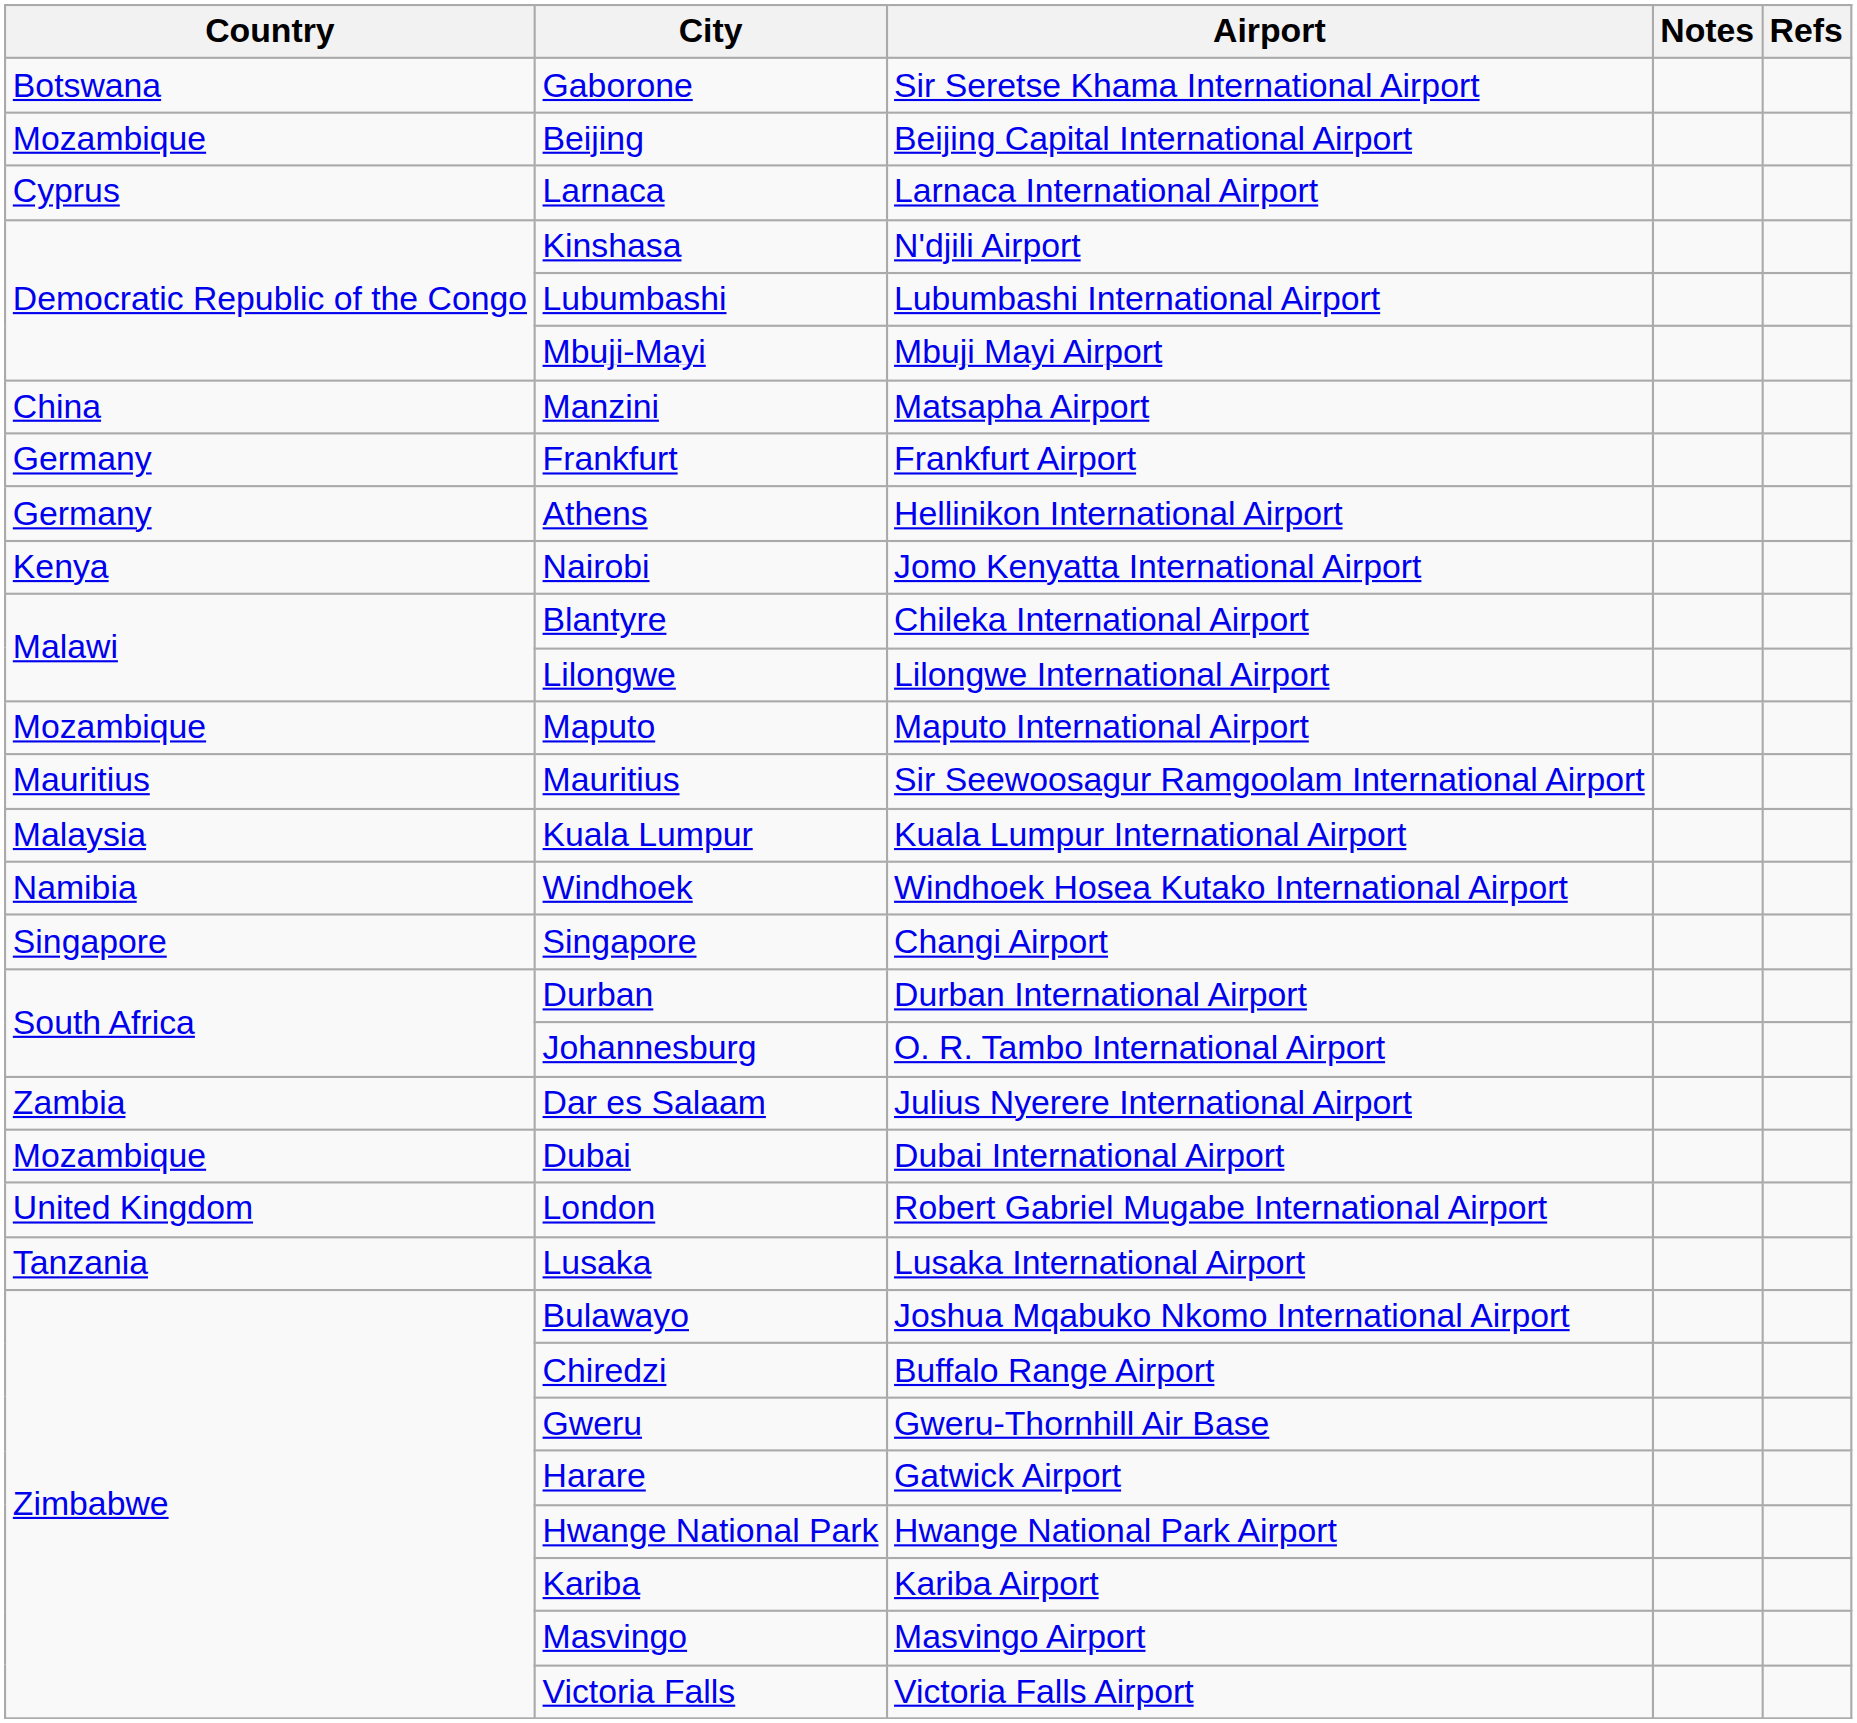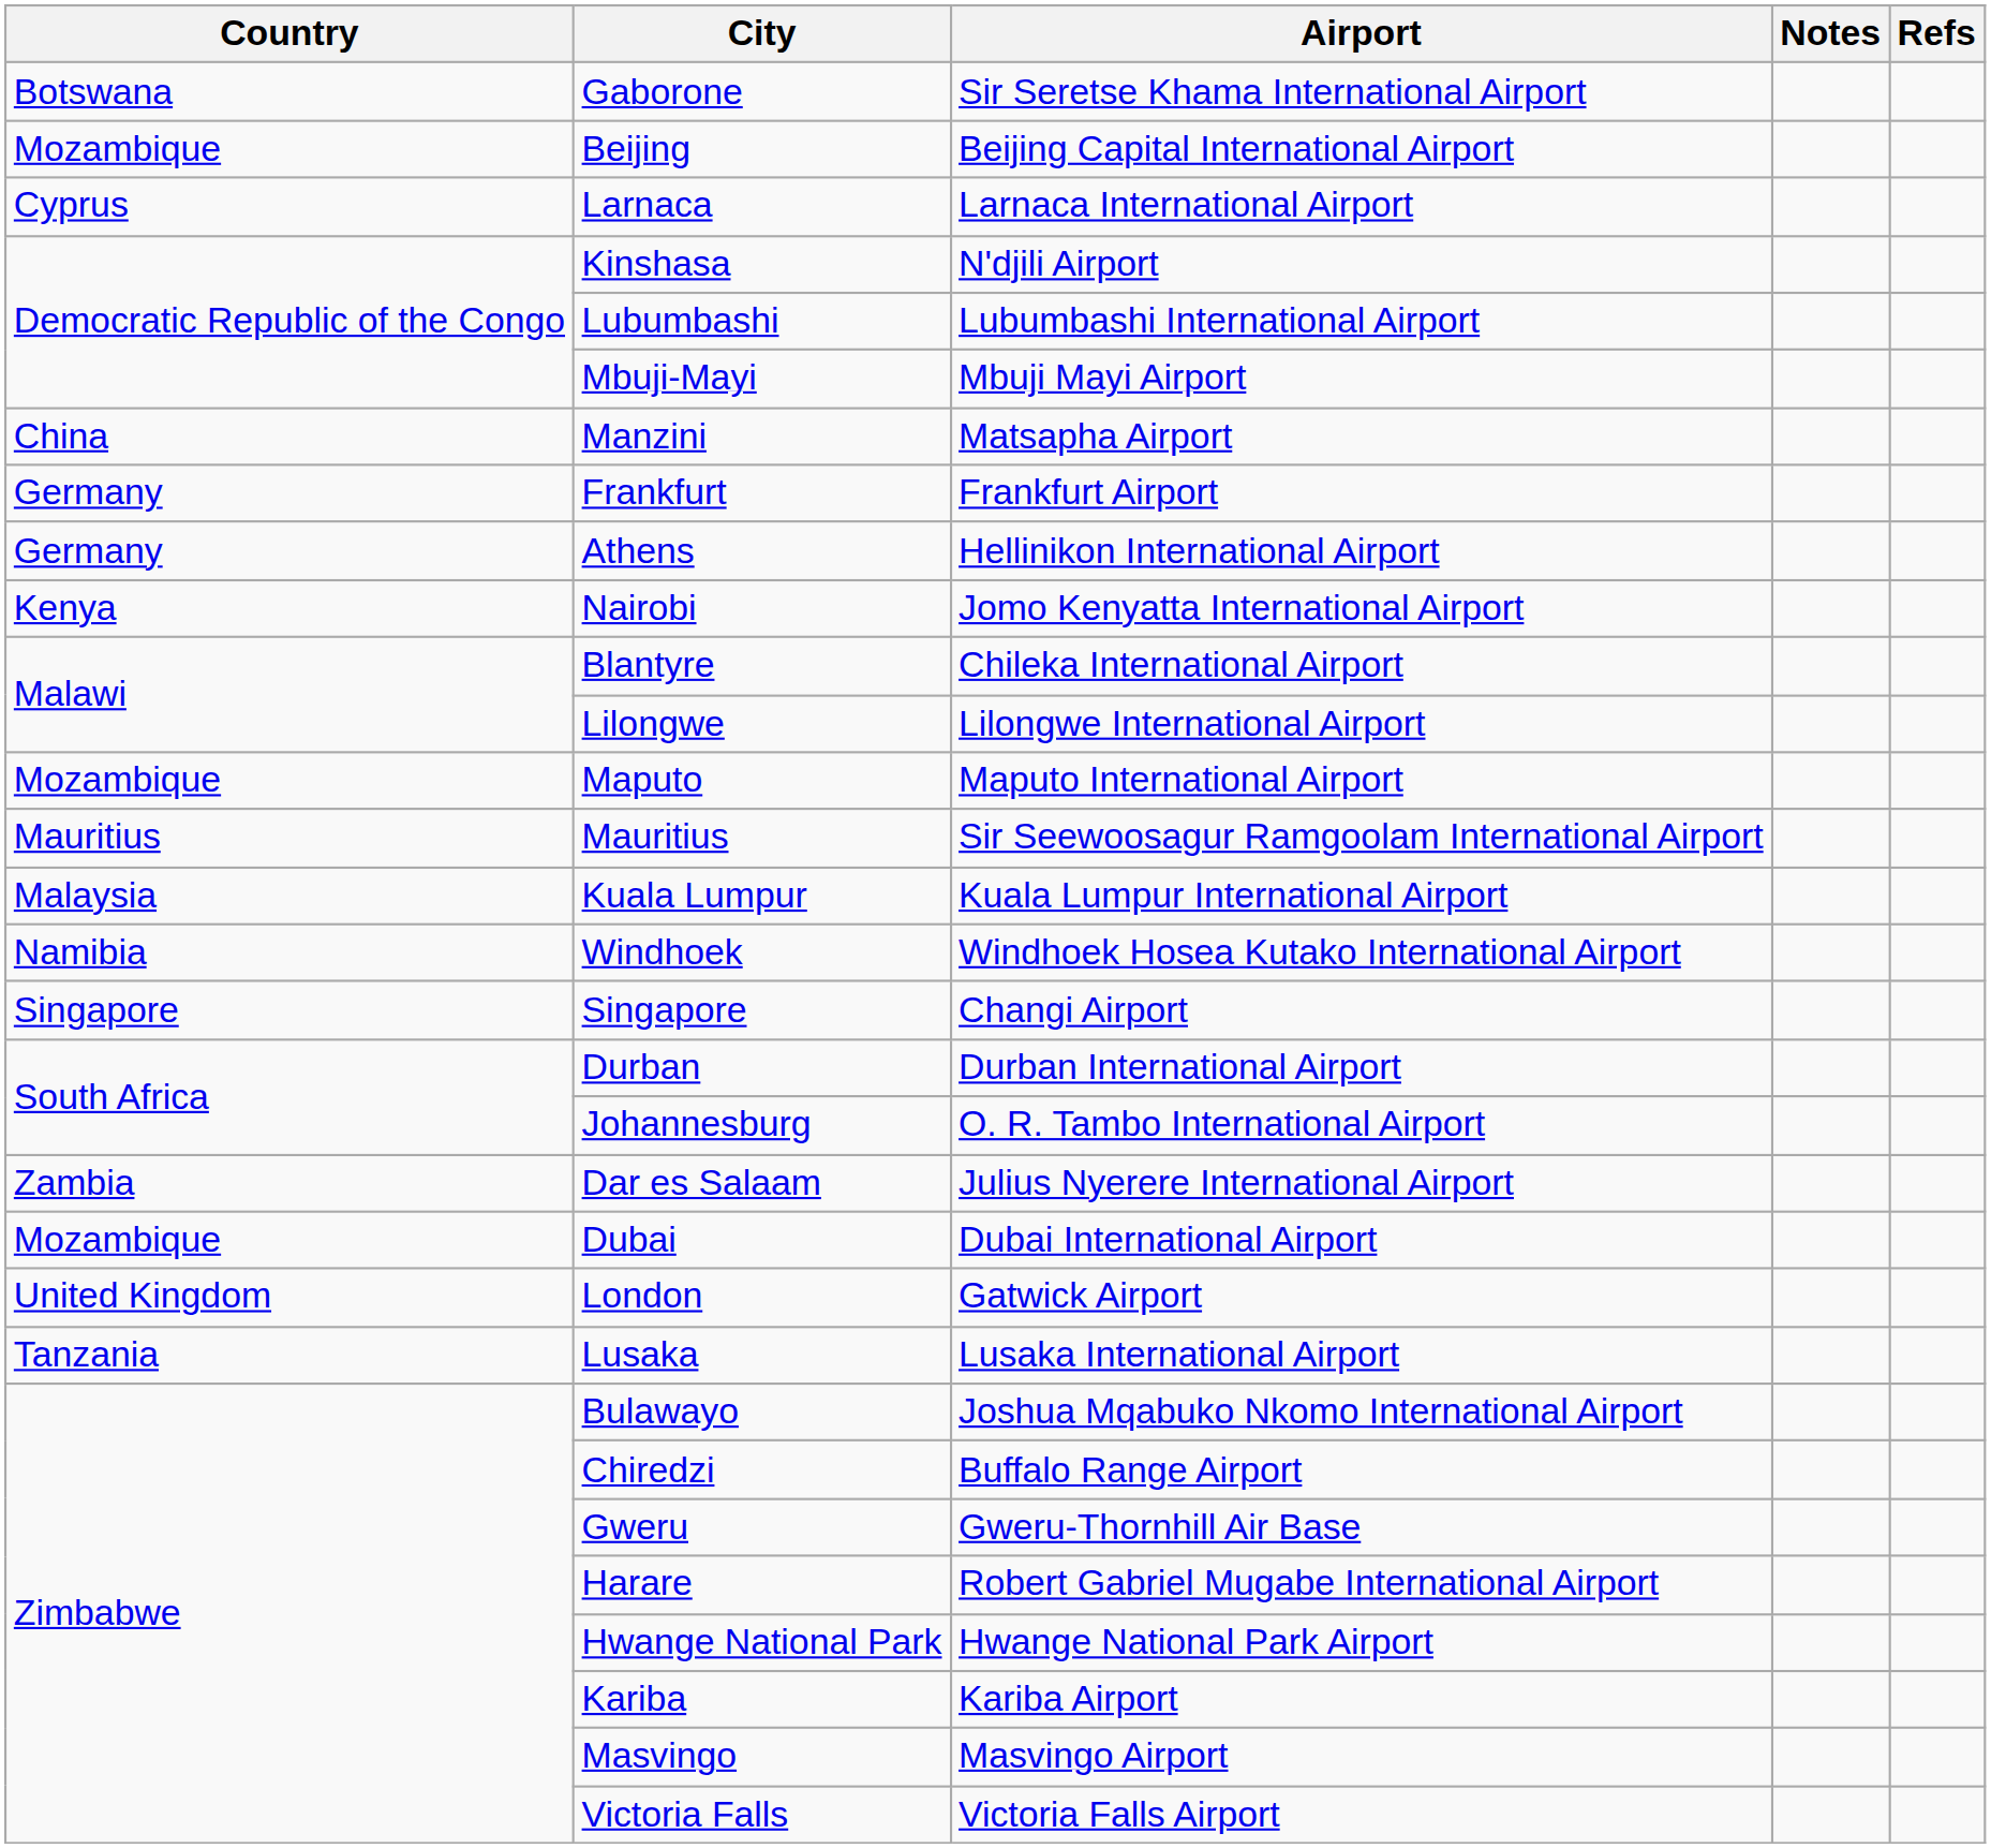 <table class="wikitable sortable">
 <tr>
 <th>Country</th>
 <th>City</th>
 <th>Airport</th>
 <th>Notes</th>
 <th class="unsortable">Refs</th>
 </tr>
 <tr>
 <td><a href='#'>Botswana</a></td>
 <td><a href='#'>Gaborone</a></td>
 <td><a href='#'>Sir Seretse Khama International Airport</a></td>
 <td></td>
 <td align=center></td>
 </tr>
 <tr>
 <td><a href='#'>Mozambique</a></td>
 <td><a href='#'>Beijing</a></td>
 <td><a href='#'>Beijing Capital International Airport</a></td>
 <td></td>
 <td align=center></td>
 </tr>
 <tr>
 <td><a href='#'>Cyprus</a></td>
 <td><a href='#'>Larnaca</a></td>
 <td><a href='#'>Larnaca International Airport</a></td>
 <td></td>
 <td align=center></td>
 </tr>
 <tr>
 <td rowspan="3"><a href='#'>Democratic Republic of the Congo</a></td>
 <td><a href='#'>Kinshasa</a></td>
 <td><a href='#'>N'djili Airport</a></td>
 <td></td>
 <td align=center></td>
 </tr>
 <tr>
 <td><a href='#'>Lubumbashi</a></td>
 <td><a href='#'>Lubumbashi International Airport</a></td>
 <td></td>
 <td align=center></td>
 </tr>
 <tr>
 <td><a href='#'>Mbuji-Mayi</a></td>
 <td><a href='#'>Mbuji Mayi Airport</a></td>
 <td></td>
 <td align=center></td>
 </tr>
 <tr>
 <td><a href='#'>China</a></td>
 <td><a href='#'>Manzini</a></td>
 <td><a href='#'>Matsapha Airport</a></td>
 <td></td>
 <td align=center></td>
 </tr>
 <tr>
 <td><a href='#'>Germany</a></td>
 <td><a href='#'>Frankfurt</a></td>
 <td><a href='#'>Frankfurt Airport</a></td>
 <td></td>
 <td align=center></td>
 </tr>
 <tr>
 <td><a href='#'>Germany</a></td>
 <td><a href='#'>Athens</a></td>
 <td><a href='#'>Hellinikon International Airport</a></td>
 <td></td>
 <td align=center></td>
 </tr>
 <tr>
 <td><a href='#'>Kenya</a></td>
 <td><a href='#'>Nairobi</a></td>
 <td><a href='#'>Jomo Kenyatta International Airport</a></td>
 <td></td>
 <td align=center></td>
 </tr>
 <tr>
 <td rowspan="2"><a href='#'>Malawi</a></td>
 <td><a href='#'>Blantyre</a></td>
 <td><a href='#'>Chileka International Airport</a></td>
 <td></td>
 <td align=center></td>
 </tr>
 <tr>
 <td><a href='#'>Lilongwe</a></td>
 <td><a href='#'>Lilongwe International Airport</a></td>
 <td></td>
 <td align=center></td>
 </tr>
 <tr>
 <td><a href='#'>Mozambique</a></td>
 <td><a href='#'>Maputo</a></td>
 <td><a href='#'>Maputo International Airport</a></td>
 <td></td>
 <td align=center></td>
 </tr>
 <tr>
 <td><a href='#'>Mauritius</a></td>
 <td><a href='#'>Mauritius</a></td>
 <td><a href='#'>Sir Seewoosagur Ramgoolam International Airport</a></td>
 <td></td>
 <td align=center></td>
 </tr>
 <tr>
 <td><a href='#'>Malaysia</a></td>
 <td><a href='#'>Kuala Lumpur</a></td>
 <td><a href='#'>Kuala Lumpur International Airport</a></td>
 <td></td>
 <td align=center></td>
 </tr>
 <tr>
 <td><a href='#'>Namibia</a></td>
 <td><a href='#'>Windhoek</a></td>
 <td><a href='#'>Windhoek Hosea Kutako International Airport</a></td>
 <td></td>
 <td align=center></td>
 </tr>
 <tr>
 <td><a href='#'>Singapore</a></td>
 <td><a href='#'>Singapore</a></td>
 <td><a href='#'>Changi Airport</a></td>
 <td></td>
 <td align=center></td>
 </tr>
 <tr>
 <td rowspan="2"><a href='#'>South Africa</a></td>
 <td><a href='#'>Durban</a></td>
 <td><a href='#'>Durban International Airport</a></td>
 <td></td>
 <td align=center></td>
 </tr>
 <tr>
 <td><a href='#'>Johannesburg</a></td>
 <td><a href='#'>O. R. Tambo International Airport</a></td>
 <td align=center></td>
 <td align=center></td>
 </tr>
 <tr>
 <td><a href='#'>Zambia</a></td>
 <td><a href='#'>Dar es Salaam</a></td>
 <td><a href='#'>Julius Nyerere International Airport</a></td>
 <td align=center></td>
 <td align=center></td>
 </tr>
 <tr>
 <td><a href='#'>Mozambique</a></td>
 <td><a href='#'>Dubai</a></td>
 <td><a href='#'>Dubai International Airport</a></td>
 <td></td>
 <td align=center></td>
 </tr>
 <tr>
 <td><a href='#'>United Kingdom</a></td>
 <td><a href='#'>London</a></td>
-<td><a href='#'>Robert Gabriel Mugabe International Airport</a></td>
+<td><a href='#'>Gatwick Airport</a></td>
 <td></td>
 <td align=center></td>
 </tr>
 <tr>
 <td><a href='#'>Tanzania</a></td>
 <td><a href='#'>Lusaka</a></td>
 <td><a href='#'>Lusaka International Airport</a></td>
 <td></td>
 <td align=center></td>
 </tr>
 <tr>
 <td rowspan="8"><a href='#'>Zimbabwe</a></td>
 <td><a href='#'>Bulawayo</a></td>
 <td><a href='#'>Joshua Mqabuko Nkomo International Airport</a></td>
 <td align=center></td>
 <td align=center></td>
 </tr>
 <tr>
 <td><a href='#'>Chiredzi</a></td>
 <td><a href='#'>Buffalo Range Airport</a></td>
 <td></td>
 <td align=center></td>
 </tr>
 <tr>
 <td><a href='#'>Gweru</a></td>
 <td><a href='#'>Gweru-Thornhill Air Base</a></td>
 <td></td>
 <td align=center></td>
 </tr>
 <tr>
 <td><a href='#'>Harare</a></td>
-<td><a href='#'>Gatwick Airport</a></td>
+<td><a href='#'>Robert Gabriel Mugabe International Airport</a></td>
 <td></td>
 <td align=center></td>
 </tr>
 <tr>
 <td><a href='#'>Hwange National Park</a></td>
 <td><a href='#'>Hwange National Park Airport</a></td>
 <td></td>
 <td align=center></td>
 </tr>
 <tr>
 <td><a href='#'>Kariba</a></td>
 <td><a href='#'>Kariba Airport</a></td>
 <td></td>
 <td align=center></td>
 </tr>
 <tr>
 <td><a href='#'>Masvingo</a></td>
 <td><a href='#'>Masvingo Airport</a></td>
 <td></td>
 <td align=center></td>
 </tr>
 <tr>
 <td><a href='#'>Victoria Falls</a></td>
 <td><a href='#'>Victoria Falls Airport</a></td>
 <td align=center></td>
 <td align=center></td>
 </tr>
 </table>
